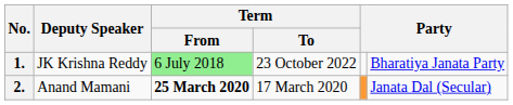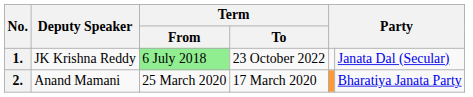 <table class="wikitable sortable" border="1">
 <tr>
 <th rowspan=2>No.</th>
 <th rowspan=2>Deputy Speaker</th>
 <th colspan=2>Term</th>
 <th rowspan=2 colspan=2>Party</th>
 </tr>
 <tr>
 <th>From</th>
 <th>To</th>
 </tr>
 <tr>
 <th>1.</th>
 <td>JK Krishna Reddy</td>
 <td style="background: lightgreen;">6 July 2018</td>
 <td>23 October 2022</td>
 <td bgcolor=></td>
-<td><a href='#'>Bharatiya Janata Party</a></td>
+<td><a href='#'>Janata Dal (Secular)</a></td>
 </tr>
 <tr>
 <th>2.</th>
 <td>Anand Mamani</td>
-<td><strong>25 March 2020</strong></td>
+<td>25 March 2020</td>
 <td>17 March 2020</td>
 <td bgcolor=#FF9933></td>
-<td><a href='#'>Janata Dal (Secular)</a></td>
+<td><a href='#'>Bharatiya Janata Party</a></td>
 </tr>
 </table>
